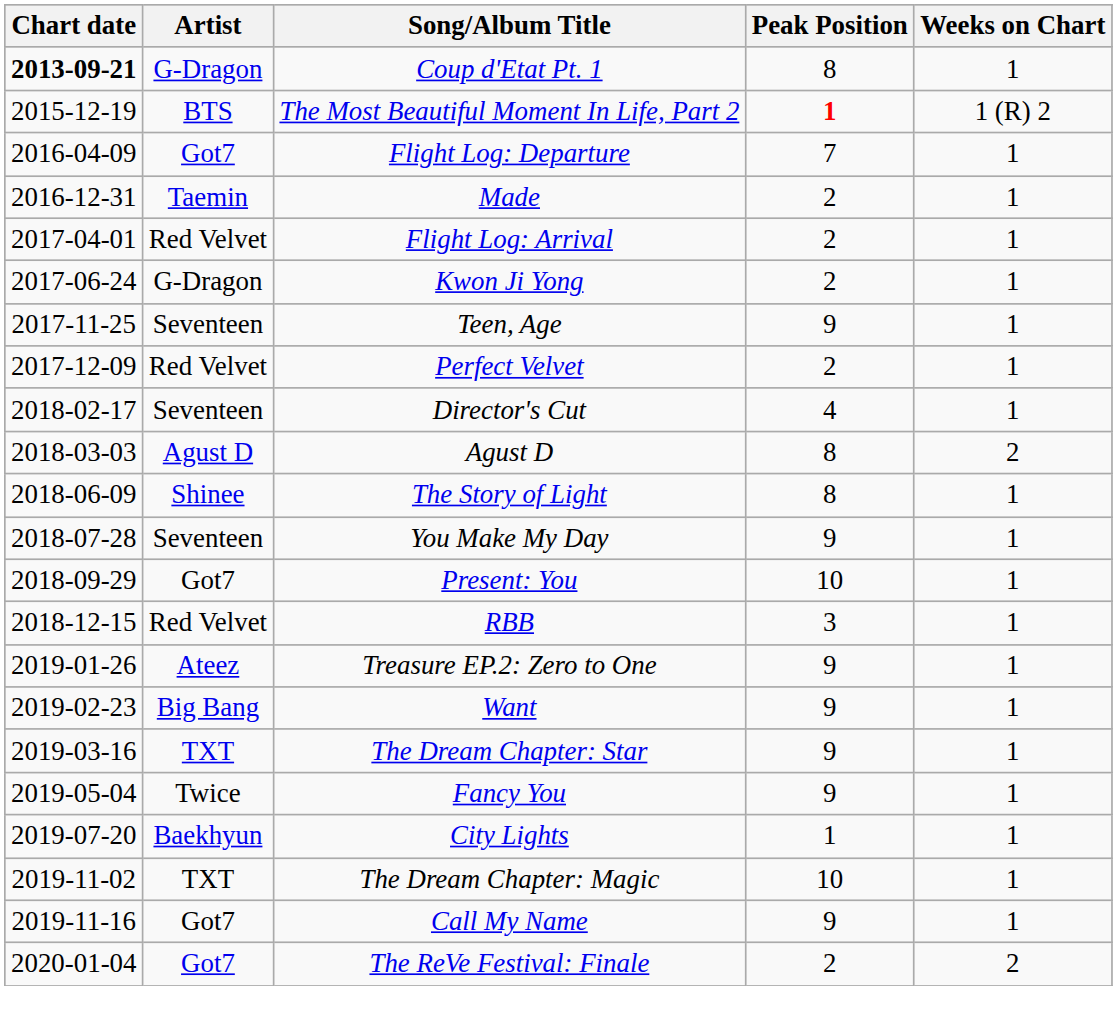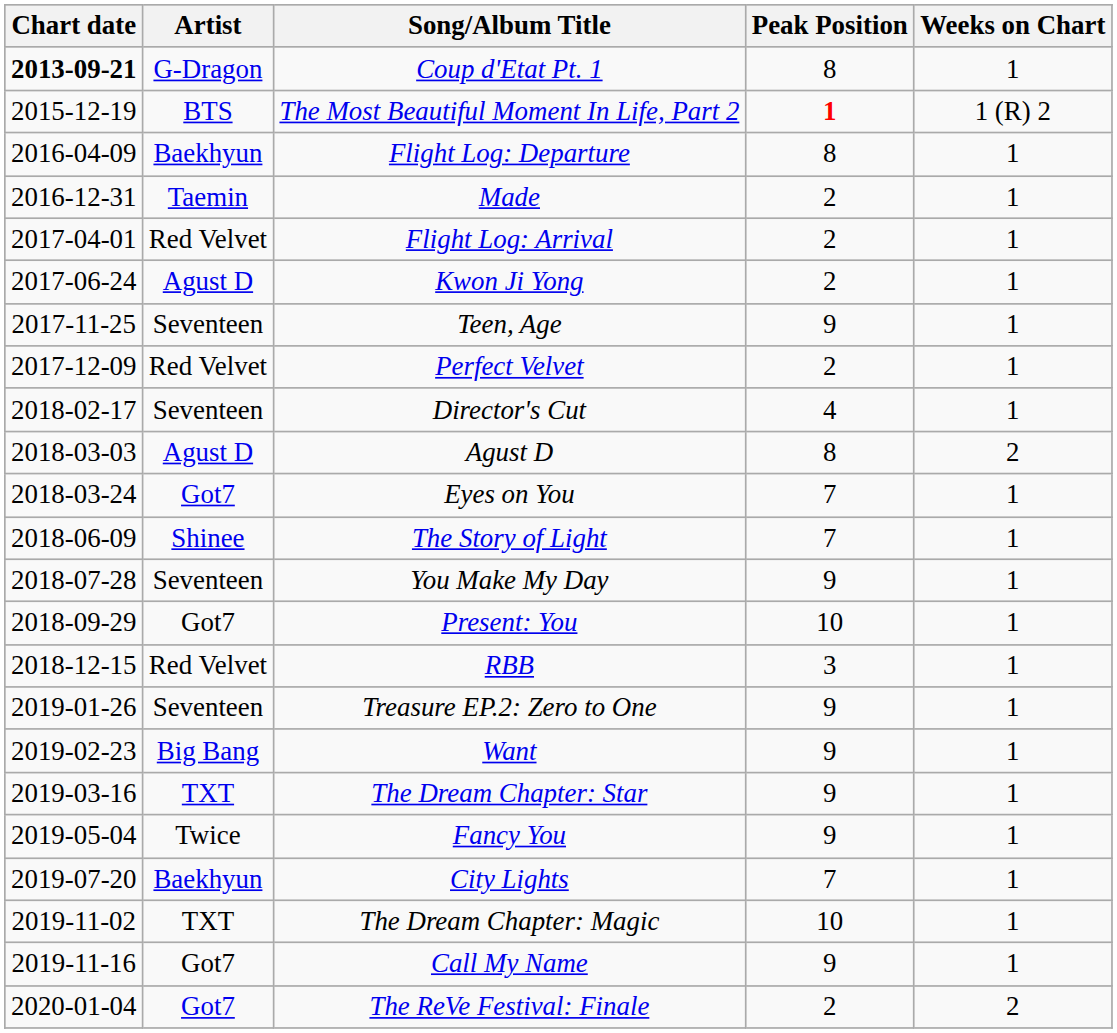 <table class="wikitable sortable" style="text-align:center">
 <tr>
 <th>Chart date</th>
 <th>Artist</th>
 <th>Song/Album Title</th>
 <th>Peak Position</th>
 <th>Weeks on Chart</th>
 </tr>
 <tr>
 <td><strong>2013-09-21</strong></td>
 <td><a href='#'>G-Dragon</a></td>
 <td><em><a href='#'>Coup d'Etat Pt. 1</a></em></td>
 <td>8</td>
 <td>1</td>
 </tr>
 <tr>
 <td>2015-12-19</td>
 <td><a href='#'>BTS</a></td>
 <td><em><a href='#'>The Most Beautiful Moment In Life, Part 2</a></em></td>
 <td style="color:red"><strong>1</strong></td>
 <td>1 (R) 2</td>
 </tr>
 <tr>
 <td>2016-04-09</td>
-<td><a href='#'>Got7</a></td>
+<td><a href='#'>Baekhyun</a></td>
 <td><em><a href='#'>Flight Log: Departure</a></em></td>
-<td>7</td>
+<td>8</td>
 <td>1</td>
 </tr>
 <tr>
 <td>2016-12-31</td>
 <td><a href='#'>Taemin</a></td>
 <td><em><a href='#'>Made</a></em></td>
 <td>2</td>
 <td>1</td>
 </tr>
 <tr>
 <td>2017-04-01</td>
 <td>Red Velvet</td>
 <td><em><a href='#'>Flight Log: Arrival</a></em></td>
 <td>2</td>
 <td>1</td>
 </tr>
 <tr>
 <td>2017-06-24</td>
-<td>G-Dragon</td>
+<td><a href='#'>Agust D</a></td>
 <td><em><a href='#'>Kwon Ji Yong</a></em></td>
 <td>2</td>
 <td>1</td>
 </tr>
 <tr>
 <td>2017-11-25</td>
 <td>Seventeen</td>
 <td><em>Teen, Age</em></td>
 <td>9</td>
 <td>1</td>
 </tr>
 <tr>
 <td>2017-12-09</td>
 <td>Red Velvet</td>
 <td><em><a href='#'>Perfect Velvet</a></em></td>
 <td>2</td>
 <td>1</td>
 </tr>
 <tr>
 <td>2018-02-17</td>
 <td>Seventeen</td>
 <td><em>Director's Cut</em></td>
 <td>4</td>
 <td>1</td>
 </tr>
 <tr>
 <td>2018-03-03</td>
 <td><a href='#'>Agust D</a></td>
 <td><em>Agust D</em></td>
 <td>8</td>
 <td>2</td>
 </tr>
 <tr>
+<td>2018-03-24</td>
+<td><a href='#'>Got7</a></td>
+<td><em>Eyes on You</em></td>
+<td>7</td>
+<td>1</td>
+</tr>
+<tr>
 <td>2018-06-09</td>
 <td><a href='#'>Shinee</a></td>
 <td><em><a href='#'>The Story of Light</a></em></td>
-<td>8</td>
+<td>7</td>
 <td>1</td>
 </tr>
 <tr>
 <td>2018-07-28</td>
 <td>Seventeen</td>
 <td><em>You Make My Day</em></td>
 <td>9</td>
 <td>1</td>
 </tr>
 <tr>
 <td>2018-09-29</td>
 <td>Got7</td>
 <td><em><a href='#'>Present: You</a></em></td>
 <td>10</td>
 <td>1</td>
 </tr>
 <tr>
 <td>2018-12-15</td>
 <td>Red Velvet</td>
 <td><em><a href='#'>RBB</a></em></td>
 <td>3</td>
 <td>1</td>
 </tr>
 <tr>
 <td>2019-01-26</td>
-<td><a href='#'>Ateez</a></td>
+<td>Seventeen</td>
 <td><em>Treasure EP.2: Zero to One</em></td>
 <td>9</td>
 <td>1</td>
 </tr>
 <tr>
 <td>2019-02-23</td>
 <td><a href='#'>Big Bang</a></td>
 <td><em><a href='#'>Want</a></em></td>
 <td>9</td>
 <td>1</td>
 </tr>
 <tr>
 <td>2019-03-16</td>
 <td><a href='#'>TXT</a></td>
 <td><em><a href='#'>The Dream Chapter: Star</a></em></td>
 <td>9</td>
 <td>1</td>
 </tr>
 <tr>
 <td>2019-05-04</td>
 <td>Twice</td>
 <td><em><a href='#'>Fancy You</a></em></td>
 <td>9</td>
 <td>1</td>
 </tr>
 <tr>
 <td>2019-07-20</td>
 <td><a href='#'>Baekhyun</a></td>
 <td><em><a href='#'>City Lights</a></em></td>
-<td>1</td>
+<td>7</td>
 <td>1</td>
 </tr>
 <tr>
 <td>2019-11-02</td>
 <td>TXT</td>
 <td><em>The Dream Chapter: Magic</em></td>
 <td>10</td>
 <td>1</td>
 </tr>
 <tr>
 <td>2019-11-16</td>
 <td>Got7</td>
 <td><em><a href='#'>Call My Name</a></em></td>
 <td>9</td>
 <td>1</td>
 </tr>
 <tr>
 <td>2020-01-04</td>
 <td><a href='#'>Got7</a></td>
 <td><em><a href='#'>The ReVe Festival: Finale</a></em></td>
 <td>2</td>
 <td>2</td>
 </tr>
 </table>
